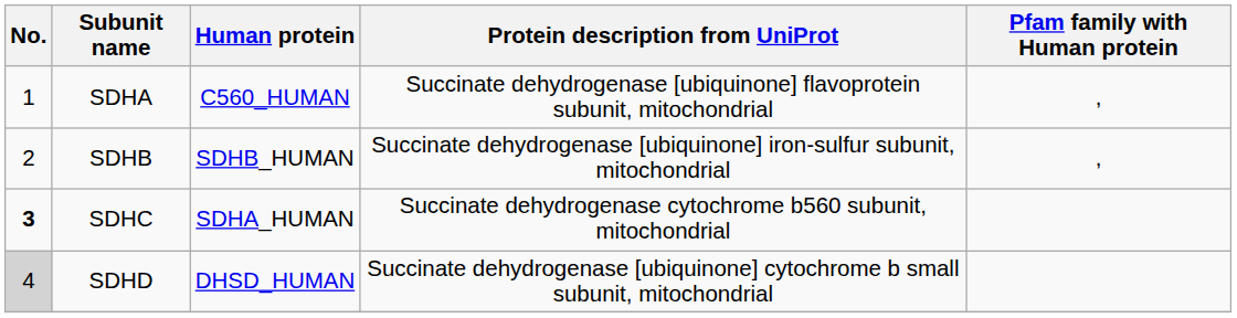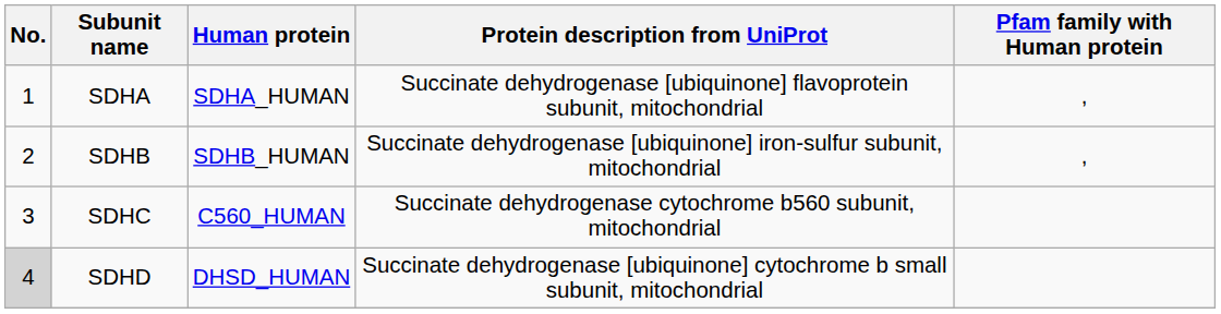 <table border=1 class="wikitable" style="text-align:center">
 <tr>
 <th>No.</th>
 <th>Subunit name</th>
 <th><a href='#'>Human</a> protein</th>
 <th>Protein description from <a href='#'>UniProt</a></th>
 <th><a href='#'>Pfam</a> family with Human protein</th>
 </tr>
 <tr>
 <td>1</td>
 <td>SDHA</td>
-<td><a href='#'>C560_HUMAN</a></td>
+<td><a href='#'>SDHA</a>_HUMAN</td>
 <td>Succinate dehydrogenase [ubiquinone] flavoprotein subunit, mitochondrial</td>
 <td>,  </td>
 </tr>
 <tr>
 <td>2</td>
 <td>SDHB</td>
 <td><a href='#'>SDHB</a>_HUMAN</td>
 <td>Succinate dehydrogenase [ubiquinone] iron-sulfur subunit, mitochondrial</td>
 <td>, </td>
 </tr>
 <tr>
-<td><strong>3</strong></td>
+<td>3</td>
 <td>SDHC</td>
-<td><a href='#'>SDHA</a>_HUMAN</td>
+<td><a href='#'>C560_HUMAN</a></td>
 <td>Succinate dehydrogenase cytochrome b560 subunit, mitochondrial</td>
 <td></td>
 </tr>
 <tr>
 <td style="background: lightgrey;">4</td>
 <td>SDHD</td>
 <td><a href='#'>DHSD_HUMAN</a></td>
 <td>Succinate dehydrogenase [ubiquinone] cytochrome b small subunit, mitochondrial</td>
 <td></td>
 </tr>
 <tr>
 </tr>
 </table>
